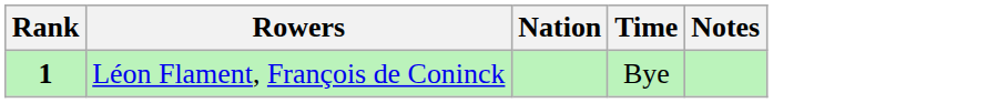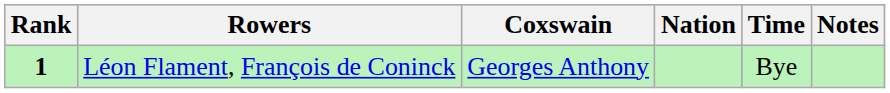 <table class="wikitable sortable" style="text-align:center">
 <tr>
 <th>Rank</th>
 <th>Rowers</th>
+<th>Coxswain</th>
 <th>Nation</th>
 <th>Time</th>
 <th>Notes</th>
 </tr>
 <tr bgcolor=bbf3bb>
 <td><strong>1</strong></td>
 <td align=left><a href='#'>Léon Flament</a>, <a href='#'>François de Coninck</a></td>
+<td align=left><a href='#'>Georges Anthony</a></td>
 <td align=left></td>
 <td>Bye</td>
 <td></td>
 </tr>
 </table>
